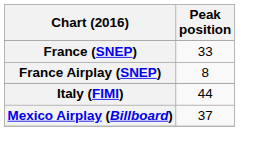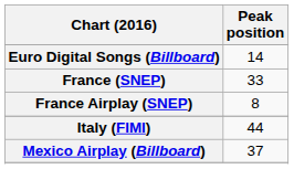 <table class="wikitable plainrowheaders sortable" style="text-align:center;">
 <tr>
 <th scope="col">Chart (2016)</th>
 <th scope="col">Peak<br>position</th>
 </tr>
 <tr>
 </tr>
 <tr>
 </tr>
 <tr>
 </tr>
 <tr>
 </tr>
 <tr>
 </tr>
 <tr>
 </tr>
 <tr>
+</tr>
+<tr>
+<th scope="row">Euro Digital Songs (<em><a href='#'>Billboard</a></em>)</th>
+<td>14</td>
 </tr>
 <tr>
 <th scope="row">France (<a href='#'>SNEP</a>)</th>
 <td>33</td>
 </tr>
 <tr>
 <th scope="row">France Airplay (<a href='#'>SNEP</a>)</th>
 <td style="text-align:center;">8</td>
 </tr>
 <tr>
 </tr>
 <tr>
 </tr>
 <tr>
 <th scope="row">Italy (<a href='#'>FIMI</a>)</th>
 <td>44</td>
 </tr>
 <tr>
 <th scope="row"><a href='#'>Mexico Airplay</a> (<em><a href='#'>Billboard</a></em>)</th>
 <td>37</td>
 </tr>
 <tr>
 </tr>
 <tr>
 </tr>
 <tr>
 </tr>
 <tr>
 </tr>
 <tr>
 </tr>
 <tr>
 </tr>
 <tr>
 </tr>
 <tr>
 </tr>
 <tr>
 </tr>
 <tr>
 </tr>
 <tr>
 </tr>
 <tr>
 </tr>
 <tr>
 </tr>
 <tr>
 </tr>
 <tr>
 </tr>
 <tr>
 </tr>
 <tr>
 </tr>
 <tr>
 </tr>
 </table>
